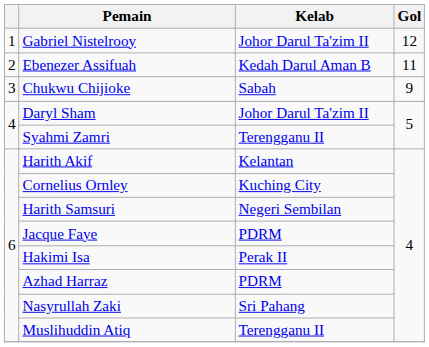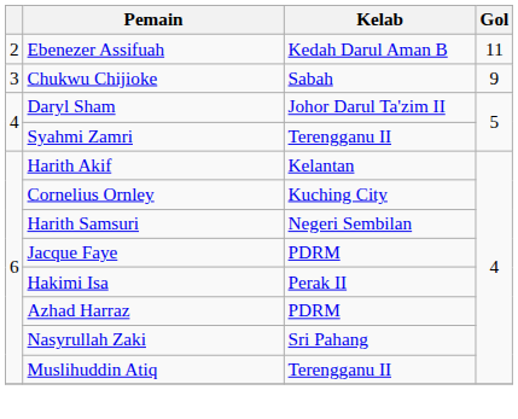 <table class="wikitable" style="text-align:center">
 <tr>
 <th></th>
 <th width=220>Pemain</th>
 <th width=160>Kelab</th>
 <th>Gol</th>
-</tr>
-<tr>
-<td rowspan="1">1</td>
-<td style="text-align:left;"> <a href='#'>Gabriel Nistelrooy</a></td>
-<td style="text-align:left;"><a href='#'>Johor Darul Ta'zim II</a></td>
-<td rowspan="1">12</td>
 </tr>
 <tr>
 <td rowspan="1">2</td>
 <td style="text-align:left;"> <a href='#'>Ebenezer Assifuah</a></td>
 <td style="text-align:left;"><a href='#'>Kedah Darul Aman B</a></td>
 <td rowspan="1">11</td>
 </tr>
 <tr>
 <td rowspan="1">3</td>
 <td style="text-align:left;"> <a href='#'>Chukwu Chijioke</a></td>
 <td style="text-align:left;"><a href='#'>Sabah</a></td>
 <td rowspan="1">9</td>
 </tr>
 <tr>
 <td rowspan="2">4</td>
 <td style="text-align:left;"> <a href='#'>Daryl Sham</a></td>
 <td style="text-align:left;"><a href='#'>Johor Darul Ta'zim II</a></td>
 <td rowspan="2">5</td>
 </tr>
 <tr>
 <td style="text-align:left;"> <a href='#'>Syahmi Zamri</a></td>
 <td style="text-align:left;"><a href='#'>Terengganu II</a></td>
 </tr>
 <tr>
 <td rowspan="8">6</td>
 <td style="text-align:left;"> <a href='#'>Harith Akif</a></td>
 <td style="text-align:left;"><a href='#'>Kelantan</a></td>
 <td rowspan="8">4</td>
 </tr>
 <tr>
 <td style="text-align:left;"> <a href='#'>Cornelius Ornley</a></td>
 <td style="text-align:left;"><a href='#'>Kuching City</a></td>
 </tr>
 <tr>
 <td style="text-align:left;"> <a href='#'>Harith Samsuri</a></td>
 <td style="text-align:left;"><a href='#'>Negeri Sembilan</a></td>
 </tr>
 <tr>
 <td style="text-align:left;"> <a href='#'>Jacque Faye</a></td>
 <td style="text-align:left;"><a href='#'>PDRM</a></td>
 </tr>
 <tr>
 <td style="text-align:left;"> <a href='#'>Hakimi Isa</a></td>
 <td style="text-align:left;"><a href='#'>Perak II</a></td>
 </tr>
 <tr>
 <td style="text-align:left;"> <a href='#'>Azhad Harraz</a></td>
 <td style="text-align:left;"><a href='#'>PDRM</a></td>
 </tr>
 <tr>
 <td style="text-align:left;"> <a href='#'>Nasyrullah Zaki</a></td>
 <td style="text-align:left;"><a href='#'>Sri Pahang</a></td>
 </tr>
 <tr>
 <td style="text-align:left;"> <a href='#'>Muslihuddin Atiq</a></td>
 <td style="text-align:left;"><a href='#'>Terengganu II</a></td>
 </tr>
 <tr>
 </tr>
 </table>
